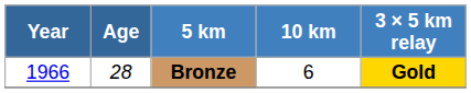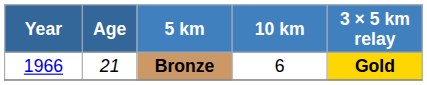 <table class="wikitable" style="font-size:95%; text-align:center; border:grey solid 1px; border-collapse:collapse; background:#ffffff;">
 <tr>
 <th style="background-color:#369; color:white; width:60px;"> Year </th>
 <th style="background-color:#369; color:white; width:40px;"> Age </th>
 <th style="background-color:#4180be; color:white; width:75px;"> 5 km </th>
 <th style="background-color:#4180be; color:white; width:75px;"> 10 km </th>
 <th style="background-color:#4180be; color:white; width:75px;"> 3 × 5 km <br> relay </th>
 </tr>
 <tr>
 <td><a href='#'>1966</a></td>
-<td><em>28</em></td>
+<td><em>21</em></td>
 <td bgcolor="cc9966"><strong>Bronze</strong></td>
 <td>6</td>
 <td style="background:gold;"><strong>Gold</strong></td>
 </tr>
 <tr>
 </tr>
 </table>
